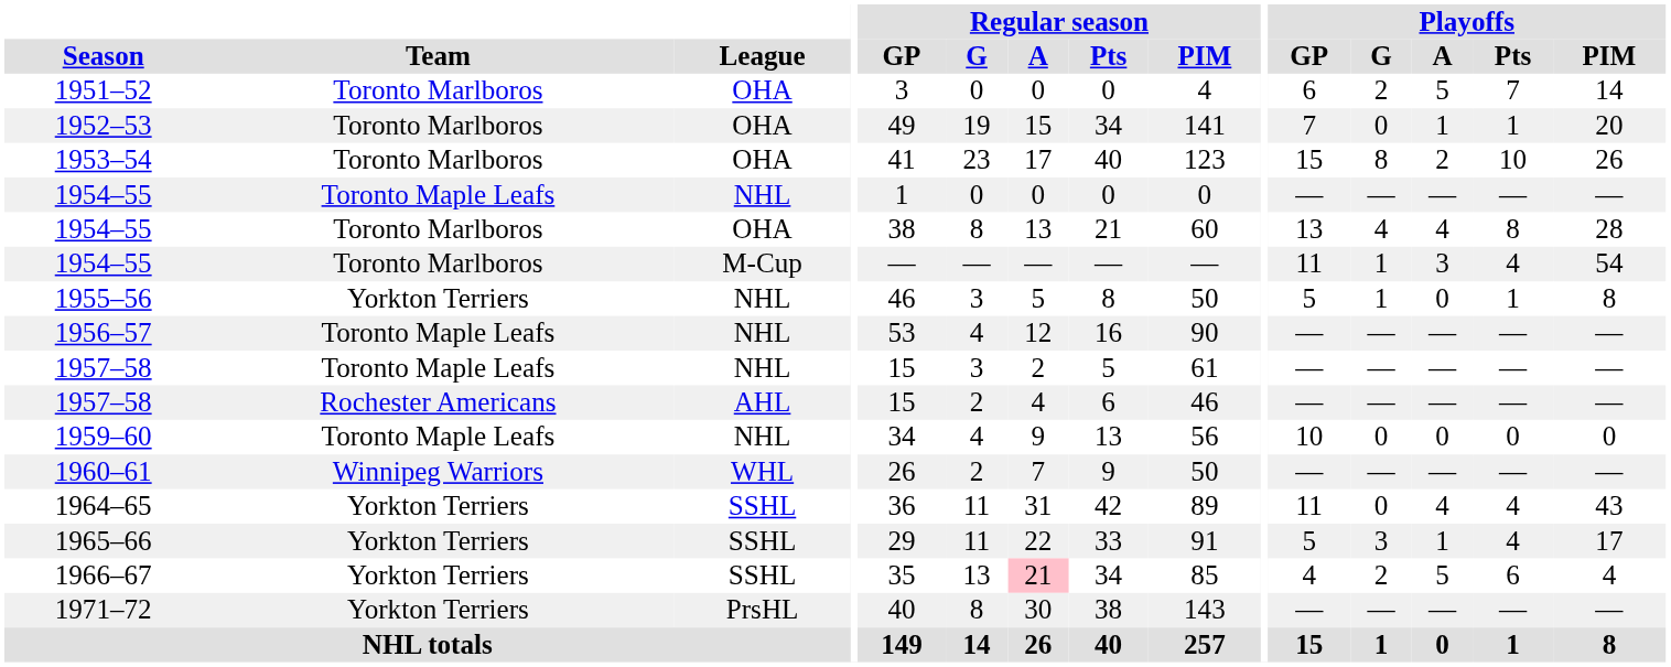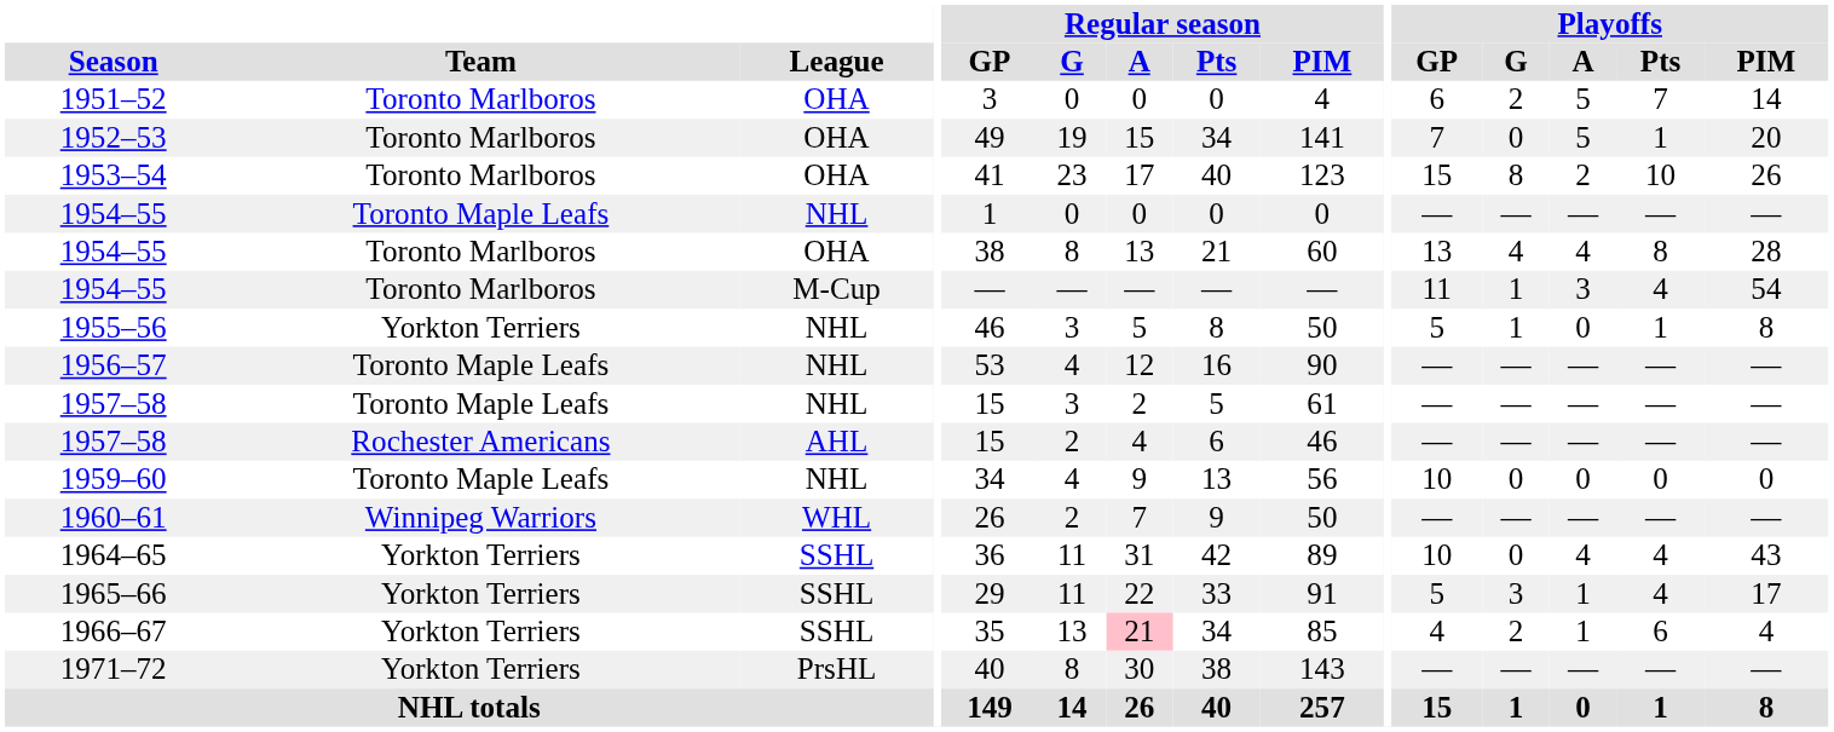 <table border="0" cellpadding="1" cellspacing="0" style="text-align:center; width:60em">
 <tr bgcolor="#e0e0e0">
 <th colspan="3" bgcolor="#ffffff"></th>
 <th rowspan="100" bgcolor="#ffffff"></th>
 <th colspan="5"><a href='#'>Regular season</a></th>
 <th rowspan="100" bgcolor="#ffffff"></th>
 <th colspan="5"><a href='#'>Playoffs</a></th>
 </tr>
 <tr bgcolor="#e0e0e0">
 <th><a href='#'>Season</a></th>
 <th>Team</th>
 <th>League</th>
 <th>GP</th>
 <th><a href='#'>G</a></th>
 <th><a href='#'>A</a></th>
 <th><a href='#'>Pts</a></th>
 <th><a href='#'>PIM</a></th>
 <th>GP</th>
 <th>G</th>
 <th>A</th>
 <th>Pts</th>
 <th>PIM</th>
 </tr>
 <tr>
 <td><a href='#'>1951–52</a></td>
 <td><a href='#'>Toronto Marlboros</a></td>
 <td><a href='#'>OHA</a></td>
 <td>3</td>
 <td>0</td>
 <td>0</td>
 <td>0</td>
 <td>4</td>
 <td>6</td>
 <td>2</td>
 <td>5</td>
 <td>7</td>
 <td>14</td>
 </tr>
 <tr bgcolor="#f0f0f0">
 <td><a href='#'>1952–53</a></td>
 <td>Toronto Marlboros</td>
 <td>OHA</td>
 <td>49</td>
 <td>19</td>
 <td>15</td>
 <td>34</td>
 <td>141</td>
 <td>7</td>
 <td>0</td>
-<td>1</td>
+<td>5</td>
 <td>1</td>
 <td>20</td>
 </tr>
 <tr>
 <td><a href='#'>1953–54</a></td>
 <td>Toronto Marlboros</td>
 <td>OHA</td>
 <td>41</td>
 <td>23</td>
 <td>17</td>
 <td>40</td>
 <td>123</td>
 <td>15</td>
 <td>8</td>
 <td>2</td>
 <td>10</td>
 <td>26</td>
 </tr>
 <tr bgcolor="#f0f0f0">
 <td><a href='#'>1954–55</a></td>
 <td><a href='#'>Toronto Maple Leafs</a></td>
 <td><a href='#'>NHL</a></td>
 <td>1</td>
 <td>0</td>
 <td>0</td>
 <td>0</td>
 <td>0</td>
 <td>—</td>
 <td>—</td>
 <td>—</td>
 <td>—</td>
 <td>—</td>
 </tr>
 <tr>
 <td><a href='#'>1954–55</a></td>
 <td>Toronto Marlboros</td>
 <td>OHA</td>
 <td>38</td>
 <td>8</td>
 <td>13</td>
 <td>21</td>
 <td>60</td>
 <td>13</td>
 <td>4</td>
 <td>4</td>
 <td>8</td>
 <td>28</td>
 </tr>
 <tr bgcolor="#f0f0f0">
 <td><a href='#'>1954–55</a></td>
 <td>Toronto Marlboros</td>
 <td>M-Cup</td>
 <td>—</td>
 <td>—</td>
 <td>—</td>
 <td>—</td>
 <td>—</td>
 <td>11</td>
 <td>1</td>
 <td>3</td>
 <td>4</td>
 <td>54</td>
 </tr>
 <tr>
 <td><a href='#'>1955–56</a></td>
 <td>Yorkton Terriers</td>
 <td>NHL</td>
 <td>46</td>
 <td>3</td>
 <td>5</td>
 <td>8</td>
 <td>50</td>
 <td>5</td>
 <td>1</td>
 <td>0</td>
 <td>1</td>
 <td>8</td>
 </tr>
 <tr bgcolor="#f0f0f0">
 <td><a href='#'>1956–57</a></td>
 <td>Toronto Maple Leafs</td>
 <td>NHL</td>
 <td>53</td>
 <td>4</td>
 <td>12</td>
 <td>16</td>
 <td>90</td>
 <td>—</td>
 <td>—</td>
 <td>—</td>
 <td>—</td>
 <td>—</td>
 </tr>
 <tr>
 <td><a href='#'>1957–58</a></td>
 <td>Toronto Maple Leafs</td>
 <td>NHL</td>
 <td>15</td>
 <td>3</td>
 <td>2</td>
 <td>5</td>
 <td>61</td>
 <td>—</td>
 <td>—</td>
 <td>—</td>
 <td>—</td>
 <td>—</td>
 </tr>
 <tr bgcolor="#f0f0f0">
 <td><a href='#'>1957–58</a></td>
 <td><a href='#'>Rochester Americans</a></td>
 <td><a href='#'>AHL</a></td>
 <td>15</td>
 <td>2</td>
 <td>4</td>
 <td>6</td>
 <td>46</td>
 <td>—</td>
 <td>—</td>
 <td>—</td>
 <td>—</td>
 <td>—</td>
 </tr>
 <tr>
 <td><a href='#'>1959–60</a></td>
 <td>Toronto Maple Leafs</td>
 <td>NHL</td>
 <td>34</td>
 <td>4</td>
 <td>9</td>
 <td>13</td>
 <td>56</td>
 <td>10</td>
 <td>0</td>
 <td>0</td>
 <td>0</td>
 <td>0</td>
 </tr>
 <tr bgcolor="#f0f0f0">
 <td><a href='#'>1960–61</a></td>
 <td><a href='#'>Winnipeg Warriors</a></td>
 <td><a href='#'>WHL</a></td>
 <td>26</td>
 <td>2</td>
 <td>7</td>
 <td>9</td>
 <td>50</td>
 <td>—</td>
 <td>—</td>
 <td>—</td>
 <td>—</td>
 <td>—</td>
 </tr>
 <tr>
 <td>1964–65</td>
 <td>Yorkton Terriers</td>
 <td><a href='#'>SSHL</a></td>
 <td>36</td>
 <td>11</td>
 <td>31</td>
 <td>42</td>
 <td>89</td>
-<td>11</td>
+<td>10</td>
 <td>0</td>
 <td>4</td>
 <td>4</td>
 <td>43</td>
 </tr>
 <tr bgcolor="#f0f0f0">
 <td>1965–66</td>
 <td>Yorkton Terriers</td>
 <td>SSHL</td>
 <td>29</td>
 <td>11</td>
 <td>22</td>
 <td>33</td>
 <td>91</td>
 <td>5</td>
 <td>3</td>
 <td>1</td>
 <td>4</td>
 <td>17</td>
 </tr>
 <tr>
 <td>1966–67</td>
 <td>Yorkton Terriers</td>
 <td>SSHL</td>
 <td>35</td>
 <td>13</td>
 <td style="background: pink;">21</td>
 <td>34</td>
 <td>85</td>
 <td>4</td>
 <td>2</td>
-<td>5</td>
+<td>1</td>
 <td>6</td>
 <td>4</td>
 </tr>
 <tr bgcolor="#f0f0f0">
 <td>1971–72</td>
 <td>Yorkton Terriers</td>
 <td>PrsHL</td>
 <td>40</td>
 <td>8</td>
 <td>30</td>
 <td>38</td>
 <td>143</td>
 <td>—</td>
 <td>—</td>
 <td>—</td>
 <td>—</td>
 <td>—</td>
 </tr>
 <tr bgcolor="#e0e0e0">
 <th colspan="3">NHL totals</th>
 <th>149</th>
 <th>14</th>
 <th>26</th>
 <th>40</th>
 <th>257</th>
 <th>15</th>
 <th>1</th>
 <th>0</th>
 <th>1</th>
 <th>8</th>
 </tr>
 </table>
